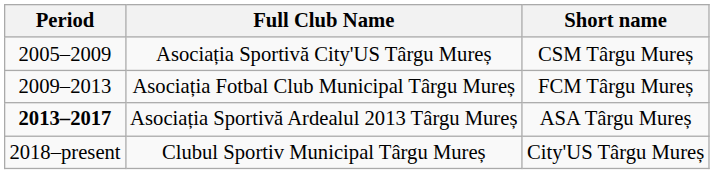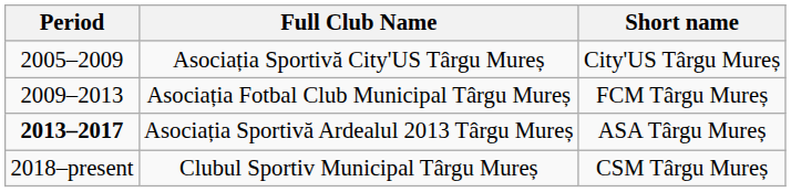 <table class="wikitable" style="text-align:center; font-size:100%">
 <tr>
 <th>Period</th>
 <th>Full Club Name</th>
 <th>Short name</th>
 </tr>
 <tr>
 <td>2005–2009</td>
 <td>Asociația Sportivă City'US Târgu Mureș</td>
-<td>CSM Târgu Mureș</td>
+<td>City'US Târgu Mureș</td>
 </tr>
 <tr>
 <td>2009–2013</td>
 <td>Asociația Fotbal Club Municipal Târgu Mureș</td>
 <td>FCM Târgu Mureș</td>
 </tr>
 <tr>
 <td><strong>2013–2017</strong></td>
 <td>Asociația Sportivă Ardealul 2013 Târgu Mureș</td>
 <td>ASA Târgu Mureș</td>
 </tr>
 <tr>
 <td>2018–present</td>
 <td>Clubul Sportiv Municipal Târgu Mureș</td>
-<td>City'US Târgu Mureș</td>
+<td>CSM Târgu Mureș</td>
 </tr>
 </table>
